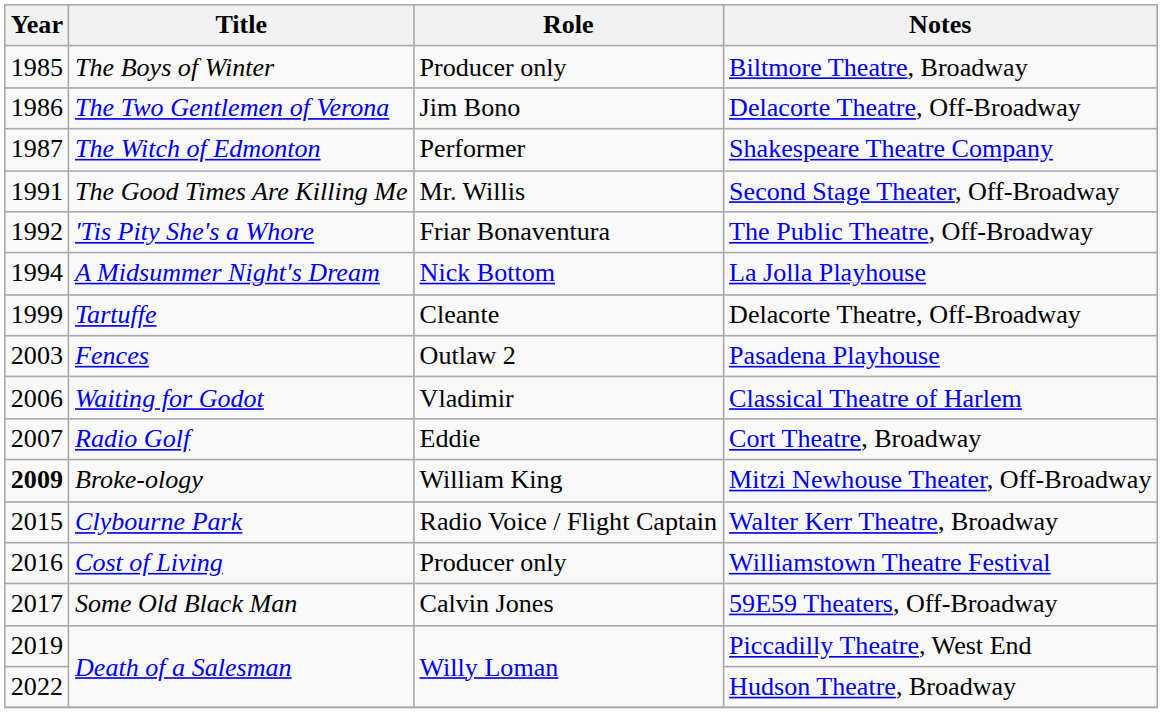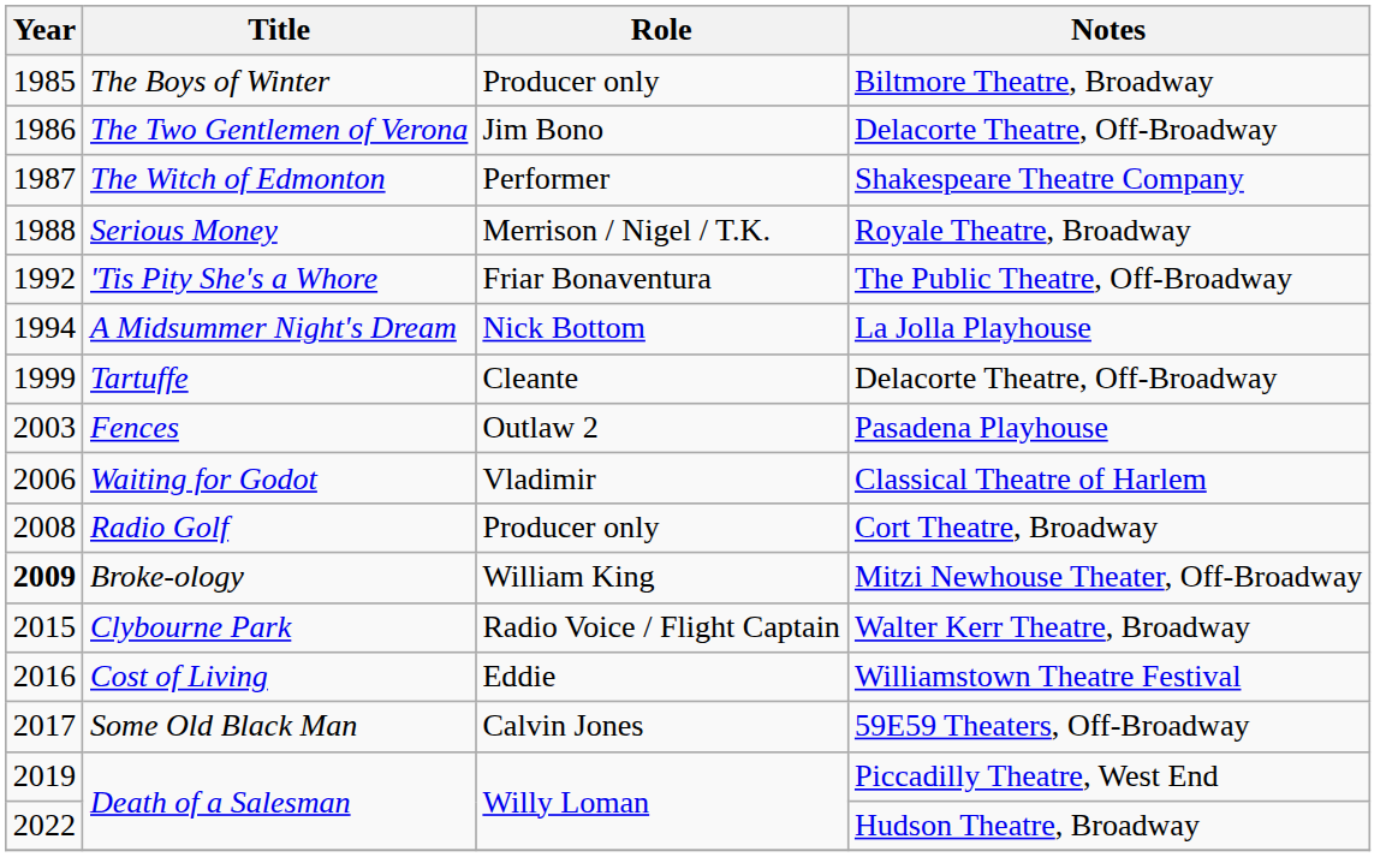 <table class="wikitable sortable">
 <tr>
 <th>Year</th>
 <th>Title</th>
 <th>Role</th>
 <th>Notes</th>
 </tr>
 <tr>
 <td>1985</td>
 <td><em>The Boys of Winter</em></td>
 <td>Producer only</td>
 <td><a href='#'>Biltmore Theatre</a>, Broadway</td>
 </tr>
 <tr>
 <td>1986</td>
 <td><em><a href='#'>The Two Gentlemen of Verona</a></em></td>
 <td>Jim Bono</td>
 <td><a href='#'>Delacorte Theatre</a>, Off-Broadway</td>
 </tr>
 <tr>
 <td>1987</td>
 <td><em><a href='#'>The Witch of Edmonton</a></em></td>
 <td>Performer</td>
 <td><a href='#'>Shakespeare Theatre Company</a></td>
 </tr>
 <tr>
-<td>1991</td>
-<td><em>The Good Times Are Killing Me</em></td>
-<td>Mr. Willis</td>
-<td><a href='#'>Second Stage Theater</a>, Off-Broadway</td>
+<td>1988</td>
+<td><em><a href='#'>Serious Money</a></em></td>
+<td>Merrison / Nigel / T.K.</td>
+<td><a href='#'>Royale Theatre</a>, Broadway</td>
 </tr>
 <tr>
 <td>1992</td>
 <td><em><a href='#'>'Tis Pity She's a Whore</a></em></td>
 <td>Friar Bonaventura</td>
 <td><a href='#'>The Public Theatre</a>, Off-Broadway</td>
 </tr>
 <tr>
 <td>1994</td>
 <td><em><a href='#'>A Midsummer Night's Dream</a></em></td>
 <td><a href='#'>Nick Bottom</a></td>
 <td><a href='#'>La Jolla Playhouse</a></td>
 </tr>
 <tr>
 <td>1999</td>
 <td><em><a href='#'>Tartuffe</a></em></td>
 <td>Cleante</td>
 <td>Delacorte Theatre, Off-Broadway</td>
 </tr>
 <tr>
 <td>2003</td>
 <td><em><a href='#'>Fences</a></em></td>
 <td>Outlaw 2</td>
 <td><a href='#'>Pasadena Playhouse</a></td>
 </tr>
 <tr>
 <td>2006</td>
 <td><em><a href='#'>Waiting for Godot</a></em></td>
 <td>Vladimir</td>
 <td><a href='#'>Classical Theatre of Harlem</a></td>
 </tr>
 <tr>
-<td>2007</td>
+<td>2008</td>
 <td><em><a href='#'>Radio Golf</a></em></td>
-<td>Eddie</td>
+<td>Producer only</td>
 <td><a href='#'>Cort Theatre</a>, Broadway</td>
 </tr>
 <tr>
 <td><strong>2009</strong></td>
 <td><em>Broke-ology</em></td>
 <td>William King</td>
 <td><a href='#'>Mitzi Newhouse Theater</a>, Off-Broadway</td>
 </tr>
 <tr>
 <td>2015</td>
 <td><em><a href='#'>Clybourne Park</a></em></td>
 <td>Radio Voice / Flight Captain</td>
 <td><a href='#'>Walter Kerr Theatre</a>, Broadway</td>
 </tr>
 <tr>
 <td>2016</td>
 <td><em><a href='#'>Cost of Living</a></em></td>
-<td>Producer only</td>
+<td>Eddie</td>
 <td><a href='#'>Williamstown Theatre Festival</a></td>
 </tr>
 <tr>
 <td>2017</td>
 <td><em>Some Old Black Man</em></td>
 <td>Calvin Jones</td>
 <td><a href='#'>59E59 Theaters</a>, Off-Broadway</td>
 </tr>
 <tr>
 <td>2019</td>
 <td rowspan=2><em><a href='#'>Death of a Salesman</a></em></td>
 <td rowspan=2><a href='#'>Willy Loman</a></td>
 <td><a href='#'>Piccadilly Theatre</a>, West End</td>
 </tr>
 <tr>
 <td>2022</td>
 <td><a href='#'>Hudson Theatre</a>, Broadway</td>
 </tr>
 <tr>
 </tr>
 </table>
